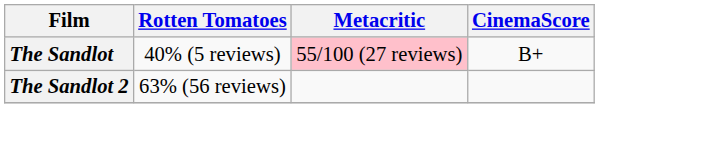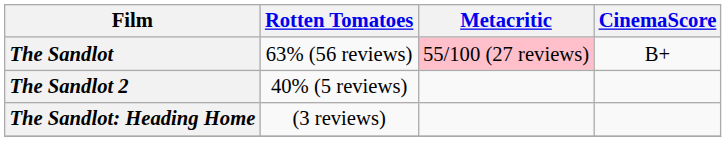 <table class="wikitable sortable" border="1" style="text-align: center;">
 <tr>
 <th>Film</th>
 <th><a href='#'>Rotten Tomatoes</a></th>
 <th><a href='#'>Metacritic</a></th>
 <th><a href='#'>CinemaScore</a></th>
 </tr>
 <tr>
 <th style="text-align: left;"><em>The Sandlot</em></th>
-<td>40% (5 reviews)</td>
+<td>63% (56 reviews) </td>
 <td style="background: pink;">55/100 (27 reviews) </td>
 <td>B+</td>
 </tr>
 <tr>
 <th style="text-align: left;"><em>The Sandlot 2</em></th>
-<td>63% (56 reviews) </td>
+<td>40% (5 reviews)</td>
+<td></td>
+<td></td>
+</tr>
+<tr>
+<th style="text-align: left;"><em>The Sandlot: Heading Home</em></th>
+<td> (3 reviews)</td>
 <td></td>
 <td></td>
 </tr>
 <tr>
 </tr>
 </table>
